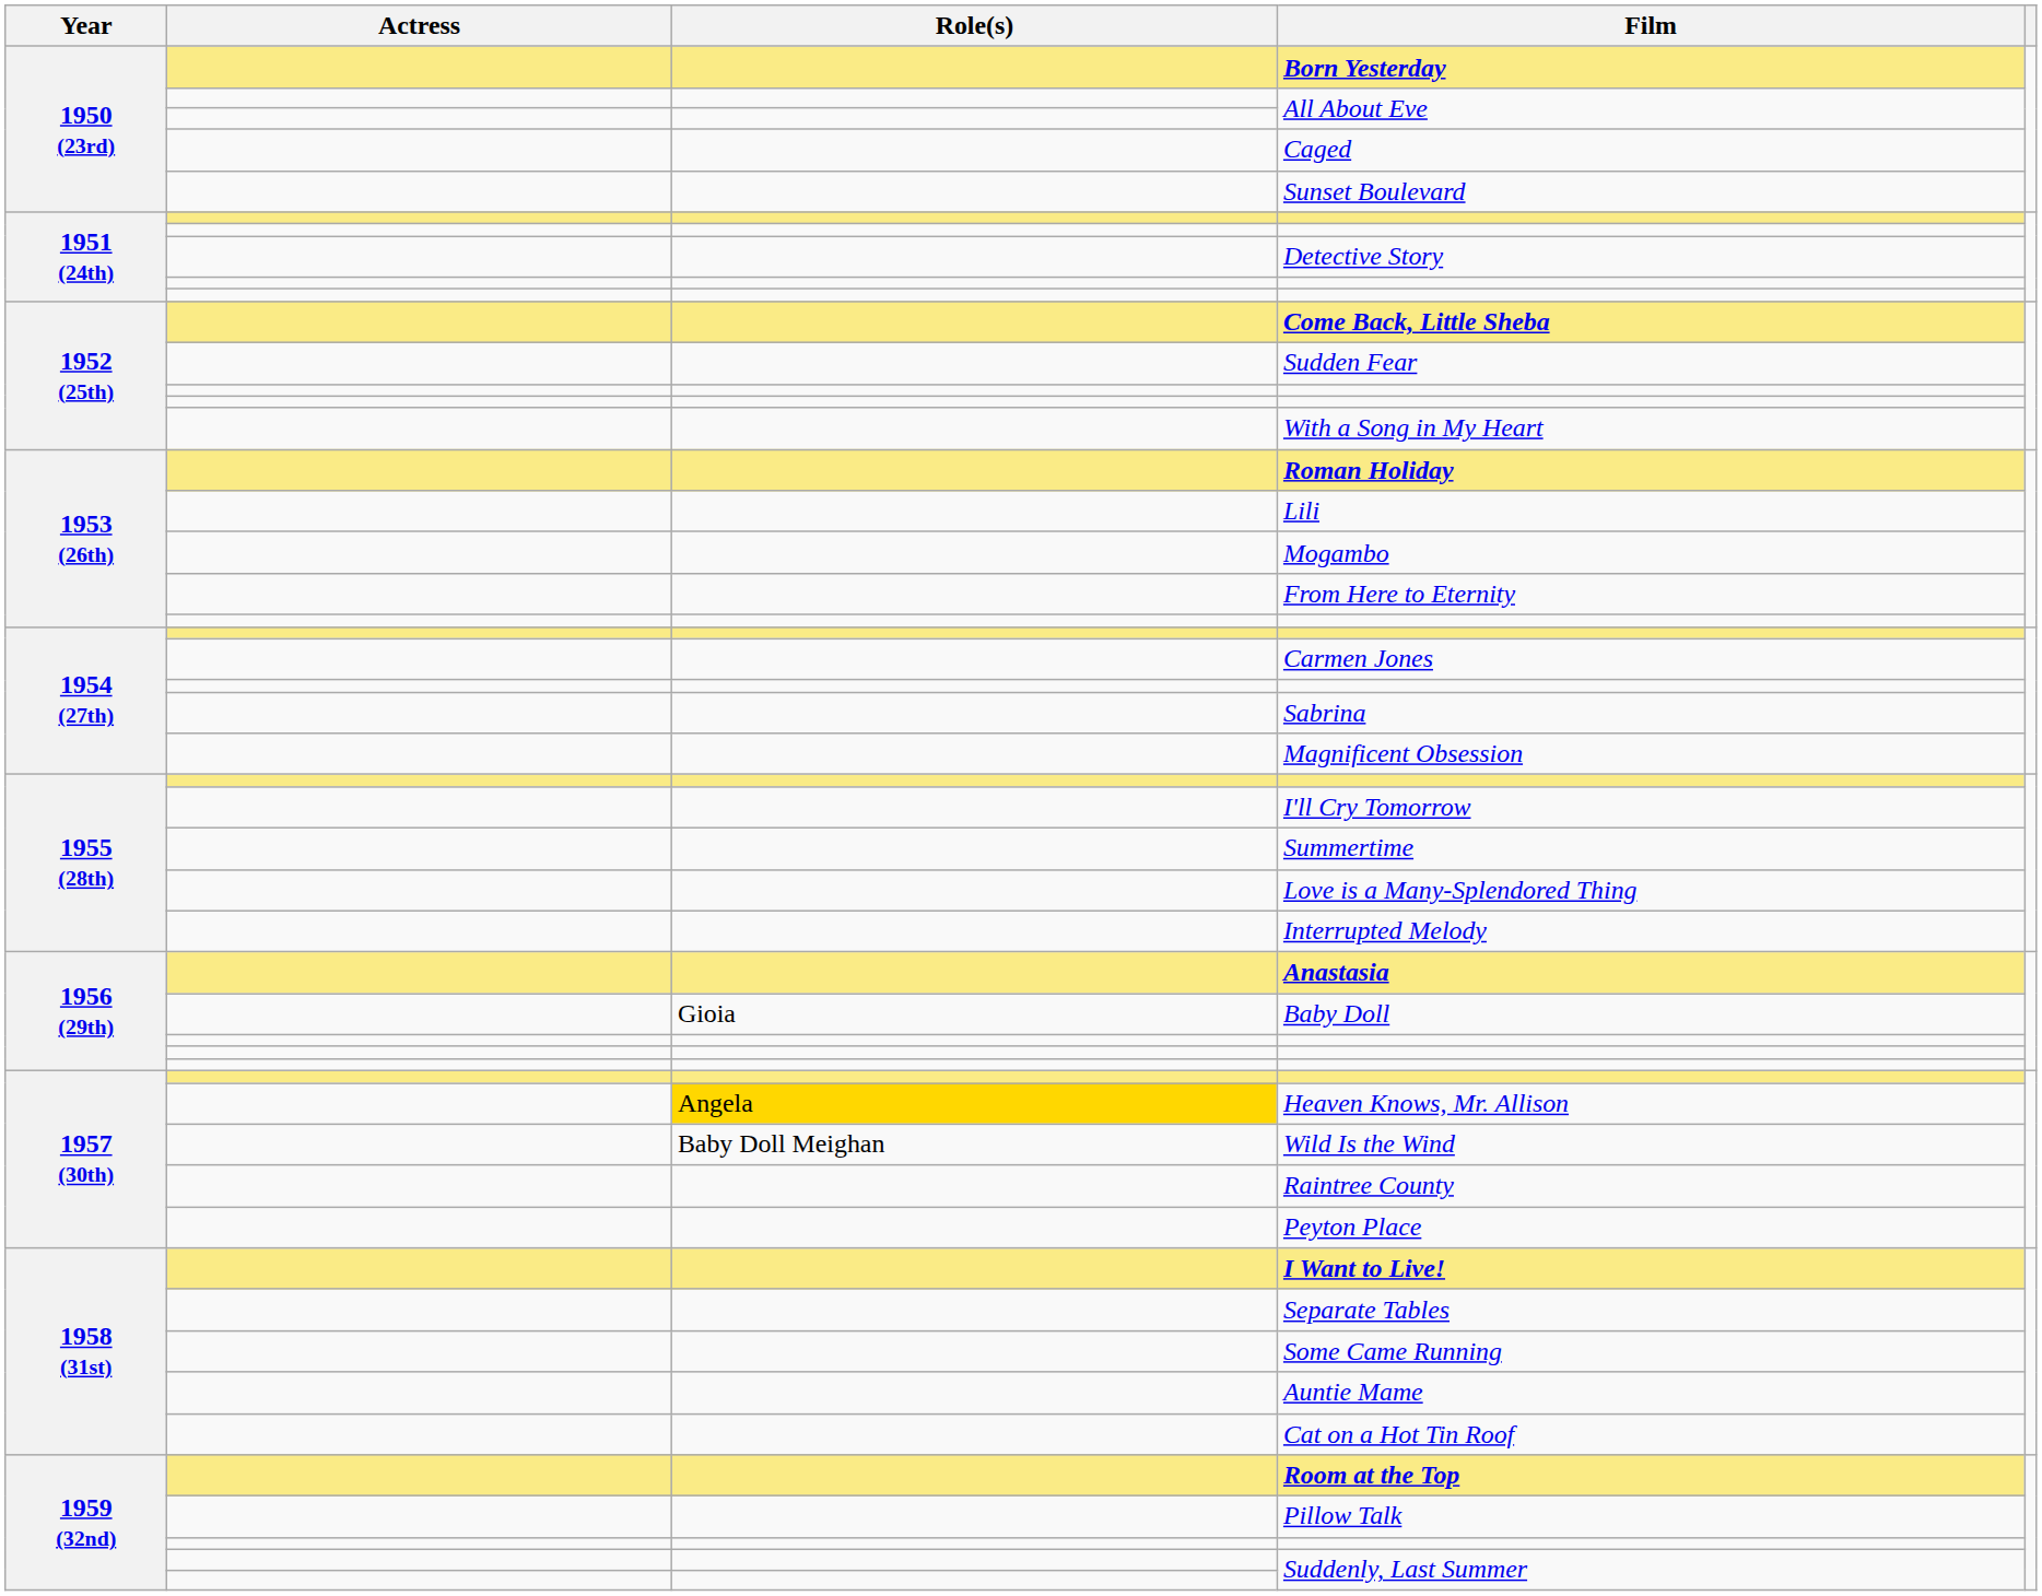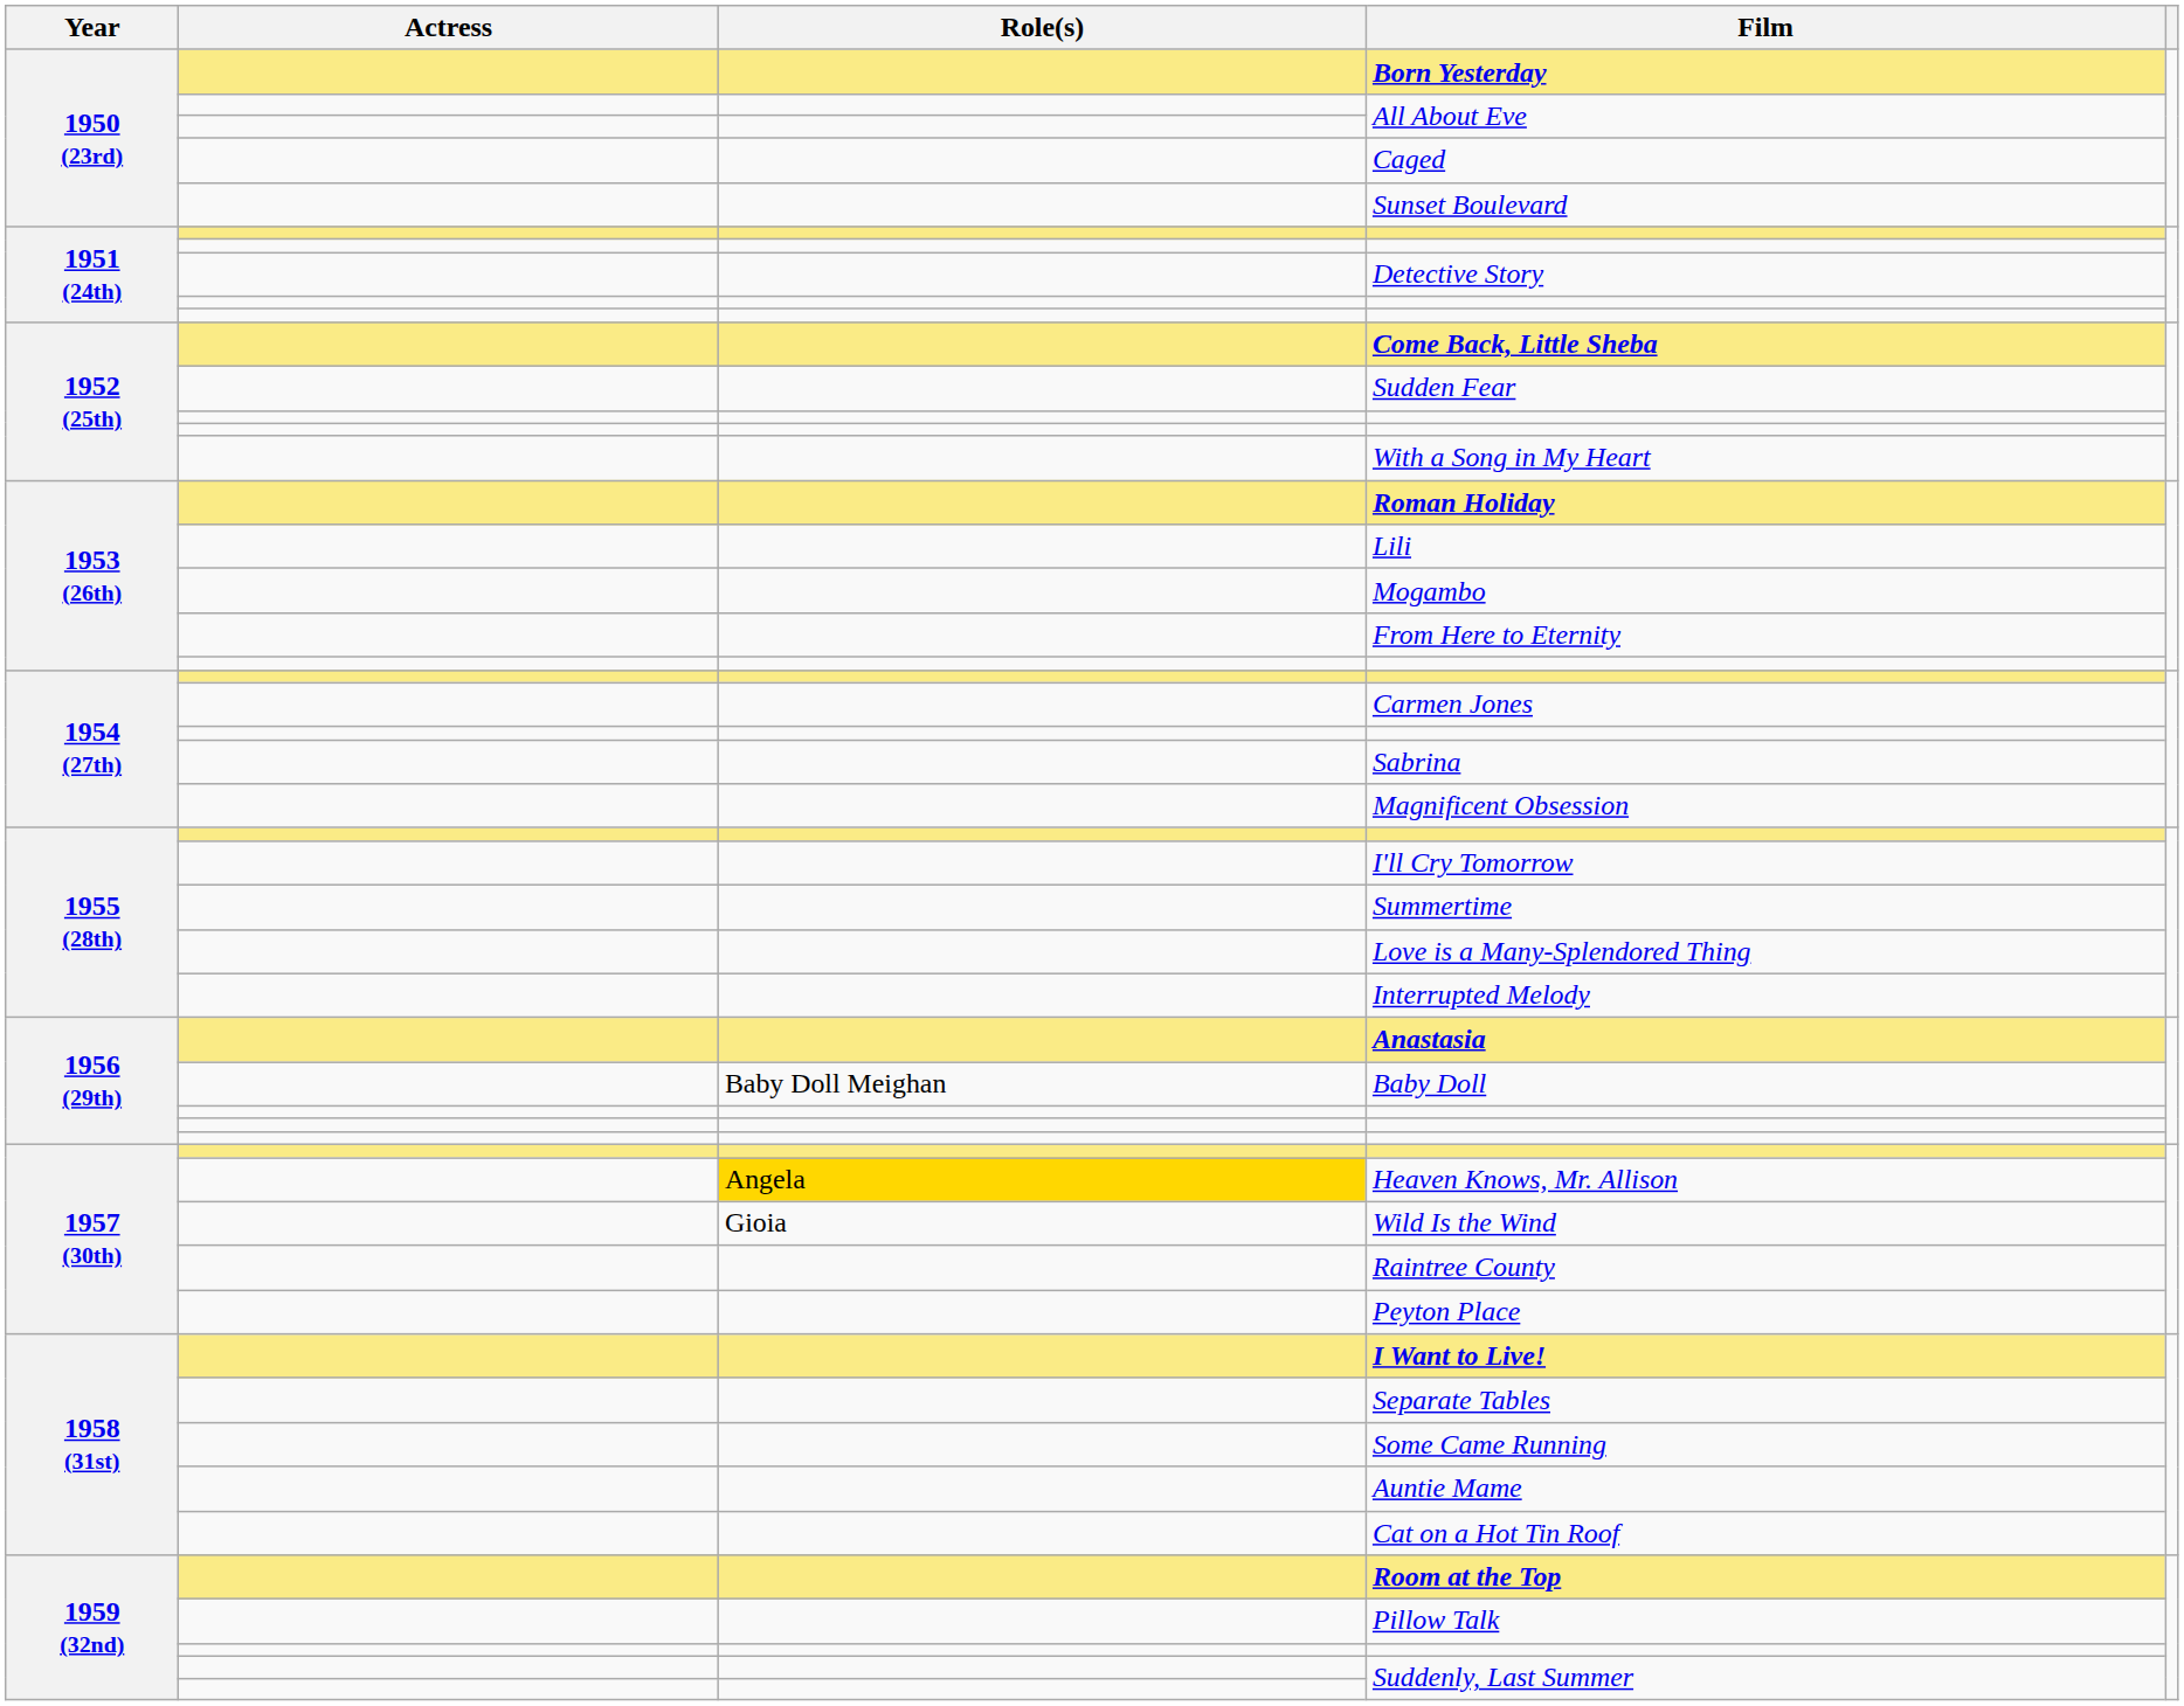 <table class="wikitable sortable">
 <tr>
 <th scope="col" style="width:8%;">Year</th>
 <th scope="col" style="width:25%;">Actress</th>
 <th scope="col" style="width:30%;">Role(s)</th>
 <th scope="col" style="width:70%;">Film</th>
 <th scope="col" style="width:2%;" class="unsortable"></th>
 </tr>
 <tr>
 <th scope="row" rowspan=5 style="text-align:center"><a href='#'>1950</a><br><small><a href='#'>(23rd)</a> </small></th>
 <td style="background:#FAEB86;"><strong> </strong></td>
 <td style="background:#FAEB86;"><strong></strong></td>
 <td style="background:#FAEB86;"><strong><em><a href='#'>Born Yesterday</a></em></strong></td>
 <td rowspan=5></td>
 </tr>
 <tr>
 <td></td>
 <td></td>
 <td rowspan=2><em><a href='#'>All About Eve</a></em></td>
 </tr>
 <tr>
 <td></td>
 <td></td>
 </tr>
 <tr>
 <td></td>
 <td></td>
 <td><em><a href='#'>Caged</a></em></td>
 </tr>
 <tr>
 <td></td>
 <td></td>
 <td><em><a href='#'>Sunset Boulevard</a></em></td>
 </tr>
 <tr>
 <th scope="row" rowspan=5 style="text-align:center"><a href='#'>1951</a><br><small><a href='#'>(24th)</a> </small></th>
 <td style="background:#FAEB86;"><strong> </strong></td>
 <td style="background:#FAEB86;"><strong></strong></td>
 <td style="background:#FAEB86;"><strong></strong></td>
 <td rowspan=5></td>
 </tr>
 <tr>
 <td></td>
 <td></td>
 <td></td>
 </tr>
 <tr>
 <td></td>
 <td></td>
 <td><em><a href='#'>Detective Story</a></em></td>
 </tr>
 <tr>
 <td></td>
 <td></td>
 <td></td>
 </tr>
 <tr>
 <td></td>
 <td></td>
 <td></td>
 </tr>
 <tr>
 <th scope="row" rowspan=5 style="text-align:center"><a href='#'>1952</a><br><small><a href='#'>(25th)</a> </small></th>
 <td style="background:#FAEB86;"><strong> </strong></td>
 <td style="background:#FAEB86;"><strong></strong></td>
 <td style="background:#FAEB86;"><strong><em><a href='#'>Come Back, Little Sheba</a></em></strong></td>
 <td rowspan=5></td>
 </tr>
 <tr>
 <td></td>
 <td></td>
 <td><em><a href='#'>Sudden Fear</a></em></td>
 </tr>
 <tr>
 <td></td>
 <td></td>
 <td><em></em></td>
 </tr>
 <tr>
 <td></td>
 <td></td>
 <td></td>
 </tr>
 <tr>
 <td></td>
 <td></td>
 <td><em><a href='#'>With a Song in My Heart</a></em></td>
 </tr>
 <tr>
 <th scope="row" rowspan=5 style="text-align:center"><a href='#'>1953</a><br><small><a href='#'>(26th)</a> </small></th>
 <td style="background:#FAEB86;"><strong> </strong></td>
 <td style="background:#FAEB86;"><strong></strong></td>
 <td style="background:#FAEB86;"><strong><em><a href='#'>Roman Holiday</a></em></strong></td>
 <td rowspan=5></td>
 </tr>
 <tr>
 <td></td>
 <td></td>
 <td><em><a href='#'>Lili</a></em></td>
 </tr>
 <tr>
 <td></td>
 <td></td>
 <td><em><a href='#'>Mogambo</a></em></td>
 </tr>
 <tr>
 <td></td>
 <td></td>
 <td><em><a href='#'>From Here to Eternity</a></em></td>
 </tr>
 <tr>
 <td></td>
 <td></td>
 <td></td>
 </tr>
 <tr>
 <th scope="row" rowspan=5 style="text-align:center"><a href='#'>1954</a><br><small><a href='#'>(27th)</a> </small></th>
 <td style="background:#FAEB86;"><strong> </strong></td>
 <td style="background:#FAEB86;"><strong></strong></td>
 <td style="background:#FAEB86;"><strong></strong></td>
 <td rowspan=5></td>
 </tr>
 <tr>
 <td></td>
 <td></td>
 <td><em><a href='#'>Carmen Jones</a></em></td>
 </tr>
 <tr>
 <td></td>
 <td></td>
 <td></td>
 </tr>
 <tr>
 <td></td>
 <td></td>
 <td><em><a href='#'>Sabrina</a></em></td>
 </tr>
 <tr>
 <td></td>
 <td></td>
 <td><em><a href='#'>Magnificent Obsession</a></em></td>
 </tr>
 <tr>
 <th scope="row" rowspan=5 style="text-align:center"><a href='#'>1955</a><br><small><a href='#'>(28th)</a> </small></th>
 <td style="background:#FAEB86;"><strong> </strong></td>
 <td style="background:#FAEB86;"><strong></strong></td>
 <td style="background:#FAEB86;"><strong></strong></td>
 <td rowspan=5></td>
 </tr>
 <tr>
 <td></td>
 <td></td>
 <td><em><a href='#'>I'll Cry Tomorrow</a></em></td>
 </tr>
 <tr>
 <td></td>
 <td></td>
 <td><em><a href='#'>Summertime</a></em></td>
 </tr>
 <tr>
 <td></td>
 <td></td>
 <td><em><a href='#'>Love is a Many-Splendored Thing</a></em></td>
 </tr>
 <tr>
 <td></td>
 <td></td>
 <td><em><a href='#'>Interrupted Melody</a></em></td>
 </tr>
 <tr>
 <th scope="row" rowspan=5 style="text-align:center"><a href='#'>1956</a><br><small><a href='#'>(29th)</a> </small></th>
 <td style="background:#FAEB86;"><strong></strong></td>
 <td style="background:#FAEB86;"><strong></strong></td>
 <td style="background:#FAEB86;"><strong><em><a href='#'>Anastasia</a></em></strong></td>
 <td rowspan=5></td>
 </tr>
 <tr>
 <td></td>
-<td>Gioia</td>
+<td>Baby Doll Meighan</td>
 <td><em><a href='#'>Baby Doll</a></em></td>
 </tr>
 <tr>
 <td></td>
 <td></td>
 <td></td>
 </tr>
 <tr>
 <td></td>
 <td></td>
 <td></td>
 </tr>
 <tr>
 <td></td>
 <td></td>
 <td></td>
 </tr>
 <tr>
 <th scope="row" rowspan=5 style="text-align:center"><a href='#'>1957</a><br><small><a href='#'>(30th)</a> </small></th>
 <td style="background:#FAEB86;"><strong> </strong></td>
 <td style="background:#FAEB86;"><strong></strong></td>
 <td style="background:#FAEB86;"><strong></strong></td>
 <td rowspan=5></td>
 </tr>
 <tr>
 <td></td>
 <td style="background: gold;">Angela</td>
 <td><em><a href='#'>Heaven Knows, Mr. Allison</a></em></td>
 </tr>
 <tr>
 <td></td>
-<td>Baby Doll Meighan</td>
+<td>Gioia</td>
 <td><em><a href='#'>Wild Is the Wind</a></em></td>
 </tr>
 <tr>
 <td></td>
 <td></td>
 <td><em><a href='#'>Raintree County</a></em></td>
 </tr>
 <tr>
 <td></td>
 <td></td>
 <td><em><a href='#'>Peyton Place</a></em></td>
 </tr>
 <tr>
 <th scope="row" rowspan=5 style="text-align:center"><a href='#'>1958</a><br><small><a href='#'>(31st)</a> </small></th>
 <td style="background:#FAEB86;"><strong> </strong></td>
 <td style="background:#FAEB86;"><strong></strong></td>
 <td style="background:#FAEB86;"><strong><em><a href='#'>I Want to Live!</a></em></strong></td>
 <td rowspan=5></td>
 </tr>
 <tr>
 <td></td>
 <td></td>
 <td><em><a href='#'>Separate Tables</a></em></td>
 </tr>
 <tr>
 <td></td>
 <td></td>
 <td><em><a href='#'>Some Came Running</a></em></td>
 </tr>
 <tr>
 <td></td>
 <td></td>
 <td><em><a href='#'>Auntie Mame</a></em></td>
 </tr>
 <tr>
 <td></td>
 <td></td>
 <td><em><a href='#'>Cat on a Hot Tin Roof</a></em></td>
 </tr>
 <tr>
 <th scope="row" rowspan=5 style="text-align:center"><a href='#'>1959</a><br><small><a href='#'>(32nd)</a> </small></th>
 <td style="background:#FAEB86;"><strong> </strong></td>
 <td style="background:#FAEB86;"><strong></strong></td>
 <td style="background:#FAEB86;"><strong><em><a href='#'>Room at the Top</a></em></strong></td>
 <td rowspan=5></td>
 </tr>
 <tr>
 <td></td>
 <td></td>
 <td><em><a href='#'>Pillow Talk</a></em></td>
 </tr>
 <tr>
 <td></td>
 <td></td>
 <td></td>
 </tr>
 <tr>
 <td></td>
 <td></td>
 <td rowspan="2"><em><a href='#'>Suddenly, Last Summer</a></em></td>
 </tr>
 <tr>
 <td></td>
 <td></td>
 </tr>
 </table>
